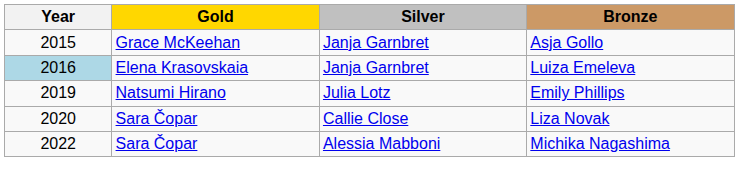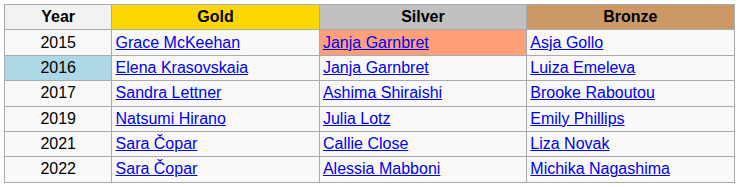 <table class="wikitable">
 <tr>
 <th width="100">Year</th>
 <th width="200" style="background:gold;">Gold</th>
 <th width="200" style="background:silver;">Silver</th>
 <th width="200" style="background:#CC9966;">Bronze</th>
 </tr>
 <tr>
 <td align="center">2015</td>
 <td> <a href='#'>Grace McKeehan</a></td>
-<td> <a href='#'>Janja Garnbret</a></td>
+<td style="background: lightsalmon;"> <a href='#'>Janja Garnbret</a></td>
 <td> <a href='#'>Asja Gollo</a></td>
 </tr>
 <tr>
 <td align="center" style="background: lightblue;">2016</td>
 <td> <a href='#'>Elena Krasovskaia</a></td>
 <td> <a href='#'>Janja Garnbret</a></td>
 <td> <a href='#'>Luiza Emeleva</a></td>
 </tr>
 <tr>
+<td align="center">2017</td>
+<td> <a href='#'>Sandra Lettner</a></td>
+<td> <a href='#'>Ashima Shiraishi</a></td>
+<td> <a href='#'>Brooke Raboutou</a></td>
+</tr>
+<tr>
 <td align="center">2019</td>
 <td> <a href='#'>Natsumi Hirano</a></td>
 <td> <a href='#'>Julia Lotz</a></td>
 <td> <a href='#'>Emily Phillips</a></td>
 </tr>
 <tr>
-<td align="center">2020</td>
+<td align="center">2021</td>
 <td> <a href='#'>Sara Čopar</a></td>
 <td> <a href='#'>Callie Close</a></td>
 <td> <a href='#'>Liza Novak</a></td>
 </tr>
 <tr>
 <td align="center">2022</td>
 <td> <a href='#'>Sara Čopar</a></td>
 <td> <a href='#'>Alessia Mabboni</a></td>
 <td> <a href='#'>Michika Nagashima</a></td>
 </tr>
 </table>
